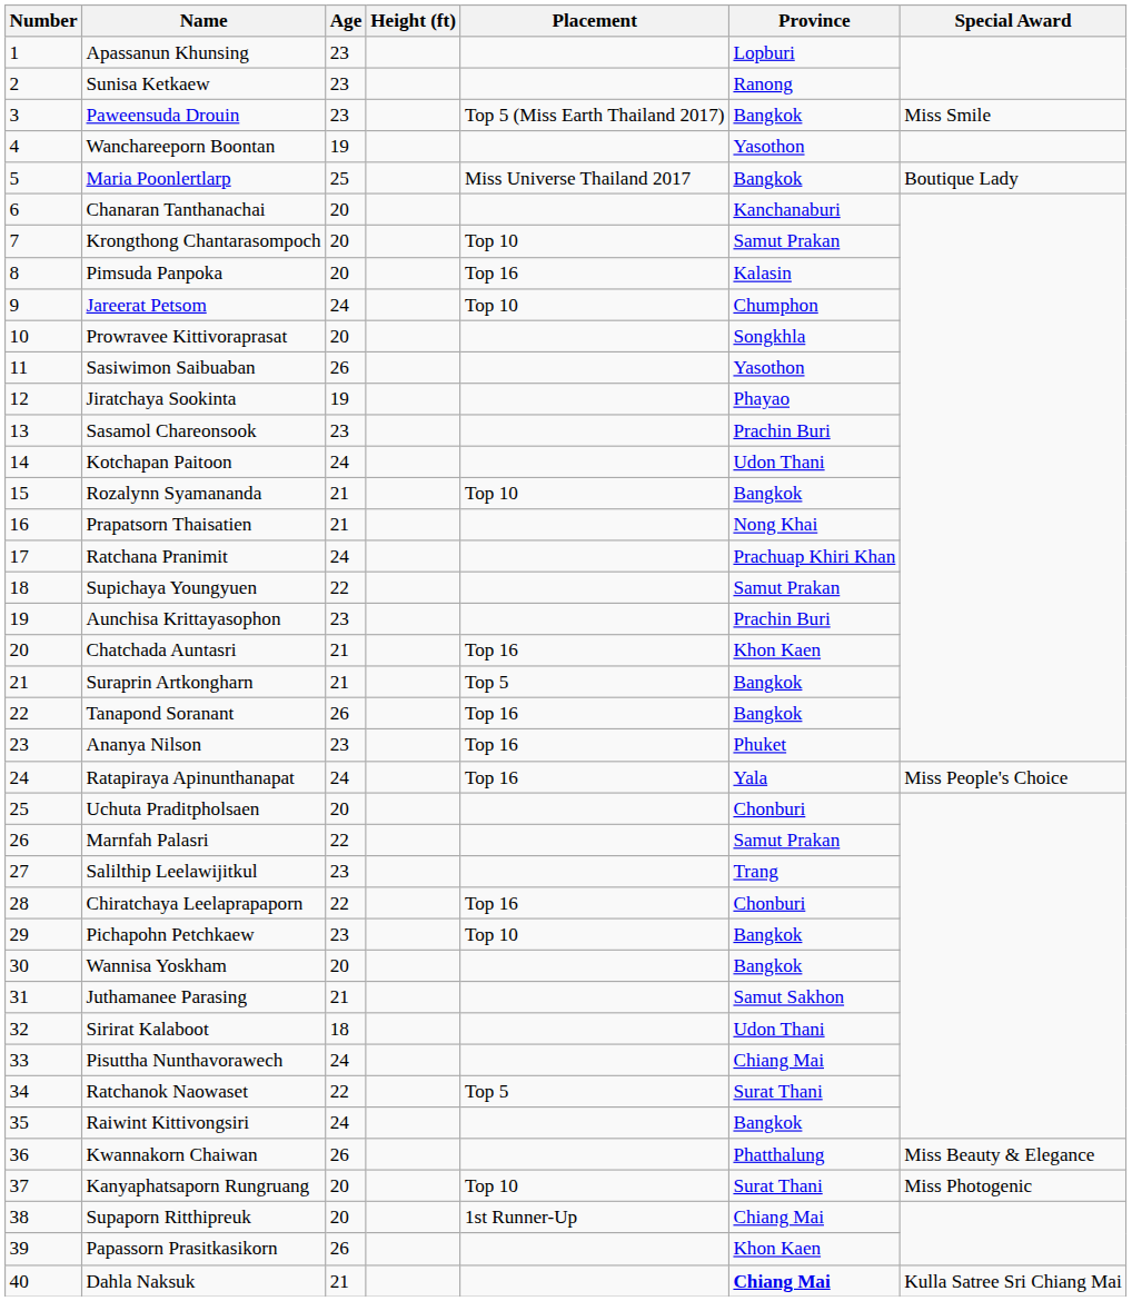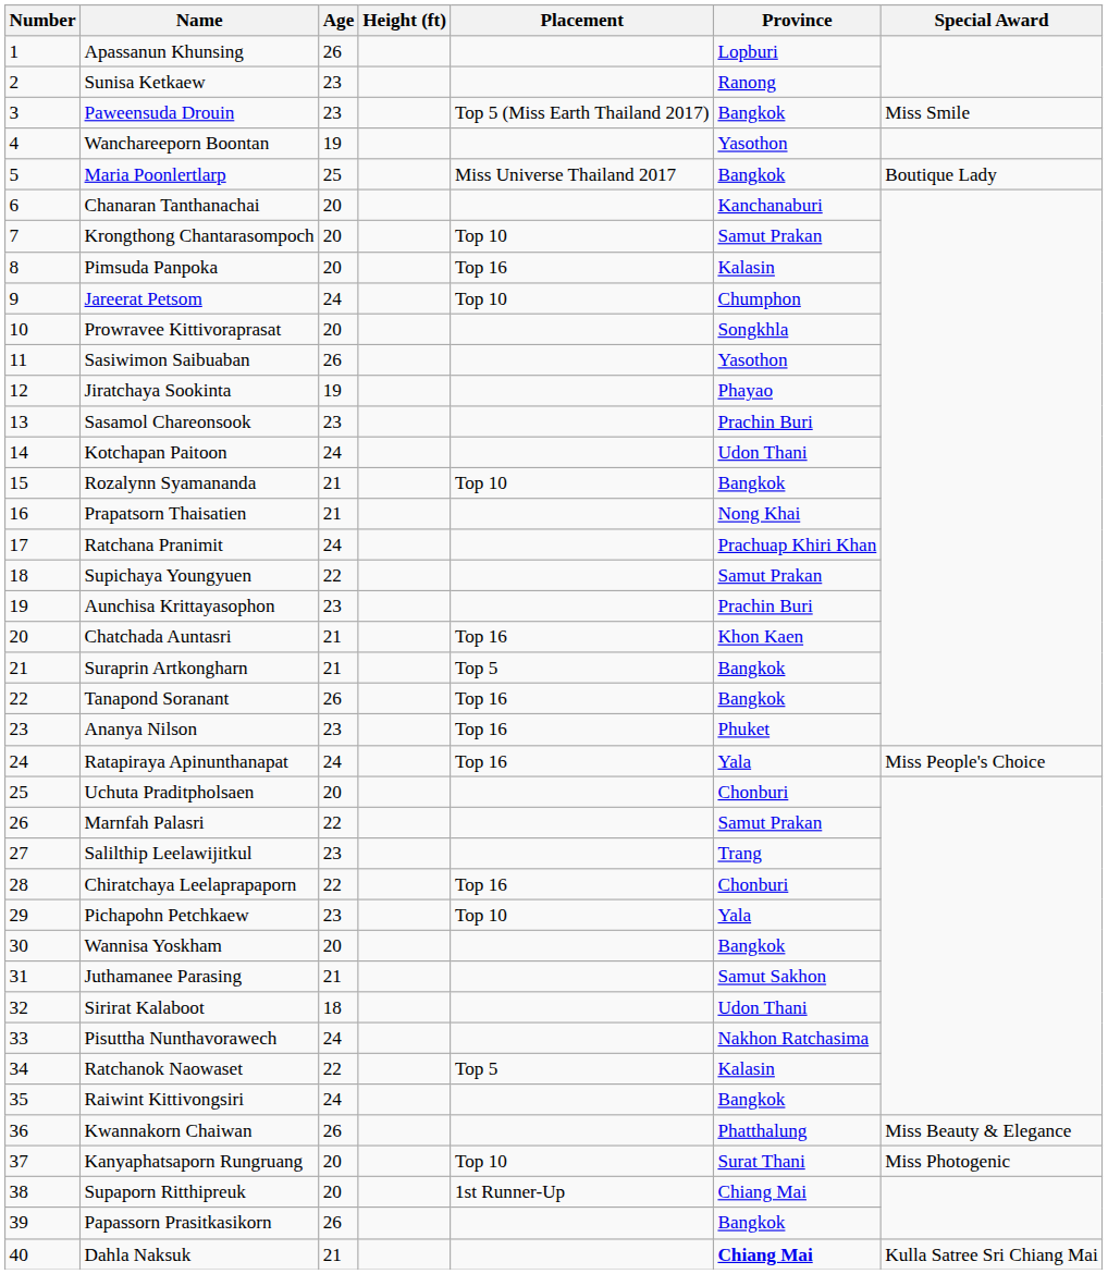 <table class="wikitable sortable" style="font-size: 95%;">
 <tr>
 <th>Number</th>
 <th>Name</th>
 <th>Age</th>
 <th>Height (ft)</th>
 <th>Placement</th>
 <th>Province</th>
 <th>Special Award</th>
 </tr>
 <tr>
 <td>1</td>
 <td>Apassanun Khunsing</td>
-<td>23</td>
+<td>26</td>
 <td></td>
 <td></td>
 <td><a href='#'>Lopburi</a></td>
 </tr>
 <tr>
 <td>2</td>
 <td>Sunisa Ketkaew</td>
 <td>23</td>
 <td></td>
 <td></td>
 <td><a href='#'>Ranong</a></td>
 </tr>
 <tr>
 <td>3</td>
 <td><a href='#'>Paweensuda Drouin</a></td>
 <td>23</td>
 <td></td>
 <td>Top 5 (Miss Earth Thailand 2017)</td>
 <td><a href='#'>Bangkok</a></td>
 <td>Miss Smile</td>
 </tr>
 <tr>
 <td>4</td>
 <td>Wanchareeporn Boontan</td>
 <td>19</td>
 <td></td>
 <td></td>
 <td><a href='#'>Yasothon</a></td>
 </tr>
 <tr>
 <td>5</td>
 <td><a href='#'>Maria Poonlertlarp</a></td>
 <td>25</td>
 <td></td>
 <td>Miss Universe Thailand 2017</td>
 <td><a href='#'>Bangkok</a></td>
 <td>Boutique Lady</td>
 </tr>
 <tr>
 <td>6</td>
 <td>Chanaran Tanthanachai</td>
 <td>20</td>
 <td></td>
 <td></td>
 <td><a href='#'>Kanchanaburi</a></td>
 </tr>
 <tr>
 <td>7</td>
 <td>Krongthong Chantarasompoch</td>
 <td>20</td>
 <td></td>
 <td>Top 10</td>
 <td><a href='#'>Samut Prakan</a></td>
 </tr>
 <tr>
 <td>8</td>
 <td>Pimsuda Panpoka</td>
 <td>20</td>
 <td></td>
 <td>Top 16</td>
 <td><a href='#'>Kalasin</a></td>
 </tr>
 <tr>
 <td>9</td>
 <td><a href='#'>Jareerat Petsom</a></td>
 <td>24</td>
 <td></td>
 <td>Top 10</td>
 <td><a href='#'>Chumphon</a></td>
 </tr>
 <tr>
 <td>10</td>
 <td>Prowravee Kittivoraprasat</td>
 <td>20</td>
 <td></td>
 <td></td>
 <td><a href='#'>Songkhla</a></td>
 </tr>
 <tr>
 <td>11</td>
 <td>Sasiwimon Saibuaban</td>
 <td>26</td>
 <td></td>
 <td></td>
 <td><a href='#'>Yasothon</a></td>
 </tr>
 <tr>
 <td>12</td>
 <td>Jiratchaya Sookinta</td>
 <td>19</td>
 <td></td>
 <td></td>
 <td><a href='#'>Phayao</a></td>
 </tr>
 <tr>
 <td>13</td>
 <td>Sasamol Chareonsook</td>
 <td>23</td>
 <td></td>
 <td></td>
 <td><a href='#'>Prachin Buri</a></td>
 </tr>
 <tr>
 <td>14</td>
 <td>Kotchapan Paitoon</td>
 <td>24</td>
 <td></td>
 <td></td>
 <td><a href='#'>Udon Thani</a></td>
 </tr>
 <tr>
 <td>15</td>
 <td>Rozalynn Syamananda</td>
 <td>21</td>
 <td></td>
 <td>Top 10</td>
 <td><a href='#'>Bangkok</a></td>
 </tr>
 <tr>
 <td>16</td>
 <td>Prapatsorn Thaisatien</td>
 <td>21</td>
 <td></td>
 <td></td>
 <td><a href='#'>Nong Khai</a></td>
 </tr>
 <tr>
 <td>17</td>
 <td>Ratchana Pranimit</td>
 <td>24</td>
 <td></td>
 <td></td>
 <td><a href='#'>Prachuap Khiri Khan</a></td>
 </tr>
 <tr>
 <td>18</td>
 <td>Supichaya Youngyuen</td>
 <td>22</td>
 <td></td>
 <td></td>
 <td><a href='#'>Samut Prakan</a></td>
 </tr>
 <tr>
 <td>19</td>
 <td>Aunchisa Krittayasophon</td>
 <td>23</td>
 <td></td>
 <td></td>
 <td><a href='#'>Prachin Buri</a></td>
 </tr>
 <tr>
 <td>20</td>
 <td>Chatchada Auntasri</td>
 <td>21</td>
 <td></td>
 <td>Top 16</td>
 <td><a href='#'>Khon Kaen</a></td>
 </tr>
 <tr>
 <td>21</td>
 <td>Suraprin Artkongharn</td>
 <td>21</td>
 <td></td>
 <td>Top 5</td>
 <td><a href='#'>Bangkok</a></td>
 </tr>
 <tr>
 <td>22</td>
 <td>Tanapond Soranant</td>
 <td>26</td>
 <td></td>
 <td>Top 16</td>
 <td><a href='#'>Bangkok</a></td>
 </tr>
 <tr>
 <td>23</td>
 <td>Ananya Nilson</td>
 <td>23</td>
 <td></td>
 <td>Top 16</td>
 <td><a href='#'>Phuket</a></td>
 </tr>
 <tr>
 <td>24</td>
 <td>Ratapiraya Apinunthanapat</td>
 <td>24</td>
 <td></td>
 <td>Top 16</td>
 <td><a href='#'>Yala</a></td>
 <td>Miss People's Choice</td>
 </tr>
 <tr>
 <td>25</td>
 <td>Uchuta Praditpholsaen</td>
 <td>20</td>
 <td></td>
 <td></td>
 <td><a href='#'>Chonburi</a></td>
 </tr>
 <tr>
 <td>26</td>
 <td>Marnfah Palasri</td>
 <td>22</td>
 <td></td>
 <td></td>
 <td><a href='#'>Samut Prakan</a></td>
 </tr>
 <tr>
 <td>27</td>
 <td>Salilthip Leelawijitkul</td>
 <td>23</td>
 <td></td>
 <td></td>
 <td><a href='#'>Trang</a></td>
 </tr>
 <tr>
 <td>28</td>
 <td>Chiratchaya Leelaprapaporn</td>
 <td>22</td>
 <td></td>
 <td>Top 16</td>
 <td><a href='#'>Chonburi</a></td>
 </tr>
 <tr>
 <td>29</td>
 <td>Pichapohn Petchkaew</td>
 <td>23</td>
 <td></td>
 <td>Top 10</td>
-<td><a href='#'>Bangkok</a></td>
+<td><a href='#'>Yala</a></td>
 </tr>
 <tr>
 <td>30</td>
 <td>Wannisa Yoskham</td>
 <td>20</td>
 <td></td>
 <td></td>
 <td><a href='#'>Bangkok</a></td>
 </tr>
 <tr>
 <td>31</td>
 <td>Juthamanee Parasing</td>
 <td>21</td>
 <td></td>
 <td></td>
 <td><a href='#'>Samut Sakhon</a></td>
 </tr>
 <tr>
 <td>32</td>
 <td>Sirirat Kalaboot</td>
 <td>18</td>
 <td></td>
 <td></td>
 <td><a href='#'>Udon Thani</a></td>
 </tr>
 <tr>
 <td>33</td>
 <td>Pisuttha Nunthavorawech</td>
 <td>24</td>
 <td></td>
 <td></td>
-<td><a href='#'>Chiang Mai</a></td>
+<td><a href='#'>Nakhon Ratchasima</a></td>
 </tr>
 <tr>
 <td>34</td>
 <td>Ratchanok Naowaset</td>
 <td>22</td>
 <td></td>
 <td>Top 5</td>
-<td><a href='#'>Surat Thani</a></td>
+<td><a href='#'>Kalasin</a></td>
 </tr>
 <tr>
 <td>35</td>
 <td>Raiwint Kittivongsiri</td>
 <td>24</td>
 <td></td>
 <td></td>
 <td><a href='#'>Bangkok</a></td>
 </tr>
 <tr>
 <td>36</td>
 <td>Kwannakorn Chaiwan</td>
 <td>26</td>
 <td></td>
 <td></td>
 <td><a href='#'>Phatthalung</a></td>
 <td>Miss Beauty & Elegance</td>
 </tr>
 <tr>
 <td>37</td>
 <td>Kanyaphatsaporn Rungruang</td>
 <td>20</td>
 <td></td>
 <td>Top 10</td>
 <td><a href='#'>Surat Thani</a></td>
 <td>Miss Photogenic</td>
 </tr>
 <tr>
 <td>38</td>
 <td>Supaporn Ritthipreuk</td>
 <td>20</td>
 <td></td>
 <td>1st Runner-Up</td>
 <td><a href='#'>Chiang Mai</a></td>
 </tr>
 <tr>
 <td>39</td>
 <td>Papassorn Prasitkasikorn</td>
 <td>26</td>
 <td></td>
 <td></td>
-<td><a href='#'>Khon Kaen</a></td>
+<td><a href='#'>Bangkok</a></td>
 </tr>
 <tr>
 <td>40</td>
 <td>Dahla Naksuk</td>
 <td>21</td>
 <td></td>
 <td></td>
 <td><strong><a href='#'>Chiang Mai</a></strong></td>
 <td>Kulla Satree Sri Chiang Mai</td>
 </tr>
 </table>
